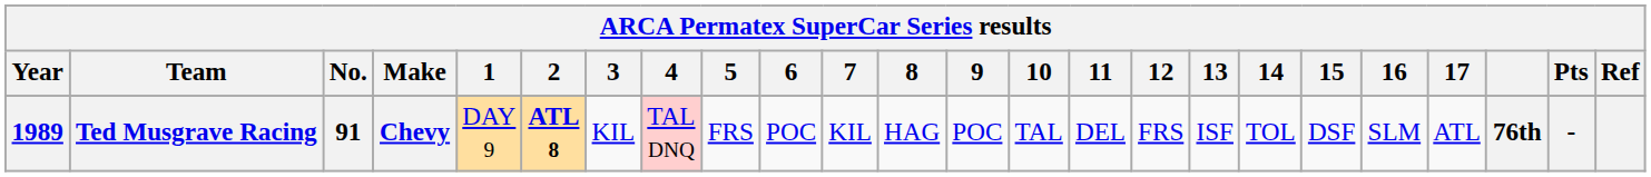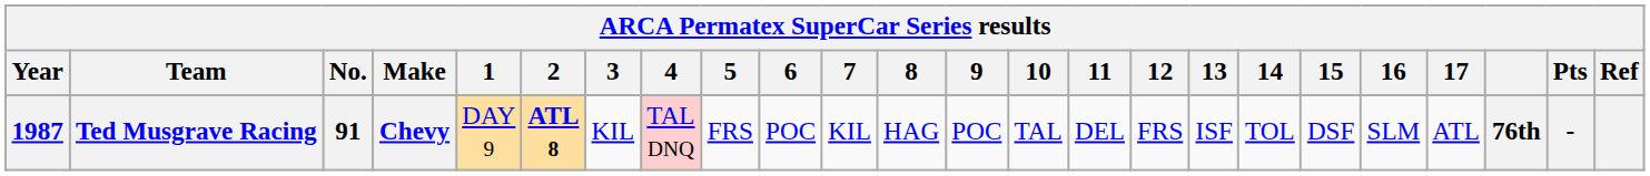 <table class="wikitable" style="text-align:center; font-size:75%">
 <tr>
 <th colspan=45><a href='#'>ARCA Permatex SuperCar Series</a> results</th>
 </tr>
 <tr>
 <th>Year</th>
 <th>Team</th>
 <th>No.</th>
 <th>Make</th>
 <th>1</th>
 <th>2</th>
 <th>3</th>
 <th>4</th>
 <th>5</th>
 <th>6</th>
 <th>7</th>
 <th>8</th>
 <th>9</th>
 <th>10</th>
 <th>11</th>
 <th>12</th>
 <th>13</th>
 <th>14</th>
 <th>15</th>
 <th>16</th>
 <th>17</th>
 <th></th>
 <th>Pts</th>
 <th>Ref</th>
 </tr>
 <tr>
-<th><a href='#'>1989</a></th>
+<th><a href='#'>1987</a></th>
 <th><a href='#'>Ted Musgrave Racing</a></th>
 <th>91</th>
 <th><a href='#'>Chevy</a></th>
 <td style="background:#FFDF9F;"><a href='#'>DAY</a><br><small>9</small></td>
 <td style="background:#FFDF9F;"><strong><a href='#'>ATL</a><br><small>8</small></strong></td>
 <td><a href='#'>KIL</a></td>
 <td style="background:#FFCFCF;"><a href='#'>TAL</a><br><small>DNQ</small></td>
 <td><a href='#'>FRS</a></td>
 <td><a href='#'>POC</a></td>
 <td><a href='#'>KIL</a></td>
 <td><a href='#'>HAG</a></td>
 <td><a href='#'>POC</a></td>
 <td><a href='#'>TAL</a></td>
 <td><a href='#'>DEL</a></td>
 <td><a href='#'>FRS</a></td>
 <td><a href='#'>ISF</a></td>
 <td><a href='#'>TOL</a></td>
 <td><a href='#'>DSF</a></td>
 <td><a href='#'>SLM</a></td>
 <td><a href='#'>ATL</a></td>
 <th>76th</th>
 <th>-</th>
 <th></th>
 </tr>
 </table>
